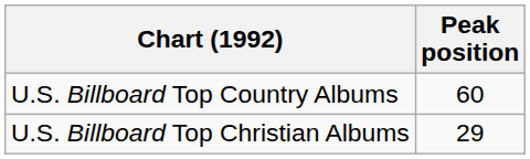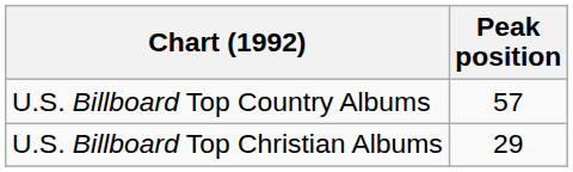 <table class="wikitable">
 <tr>
 <th>Chart (1992)</th>
 <th>Peak<br>position</th>
 </tr>
 <tr>
 <td>U.S. <em>Billboard</em> Top Country Albums</td>
-<td align="center">60</td>
+<td align="center">57</td>
 </tr>
 <tr>
 <td>U.S. <em>Billboard</em> Top Christian Albums</td>
 <td align="center">29</td>
 </tr>
 </table>
